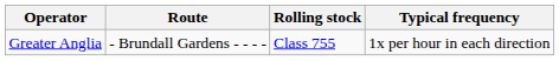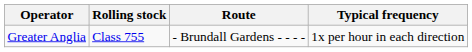 <table class="wikitable vatop">
 <tr>
 <th>Operator</th>
+<th>Rolling stock</th>
 <th>Route</th>
-<th>Rolling stock</th>
 <th>Typical frequency</th>
 </tr>
 <tr>
 <td><a href='#'>Greater Anglia</a></td>
+<td><a href='#'>Class 755</a></td>
 <td> - Brundall Gardens -  -  -  - </td>
-<td><a href='#'>Class 755</a></td>
 <td>1x per hour in each direction</td>
 </tr>
 </table>
